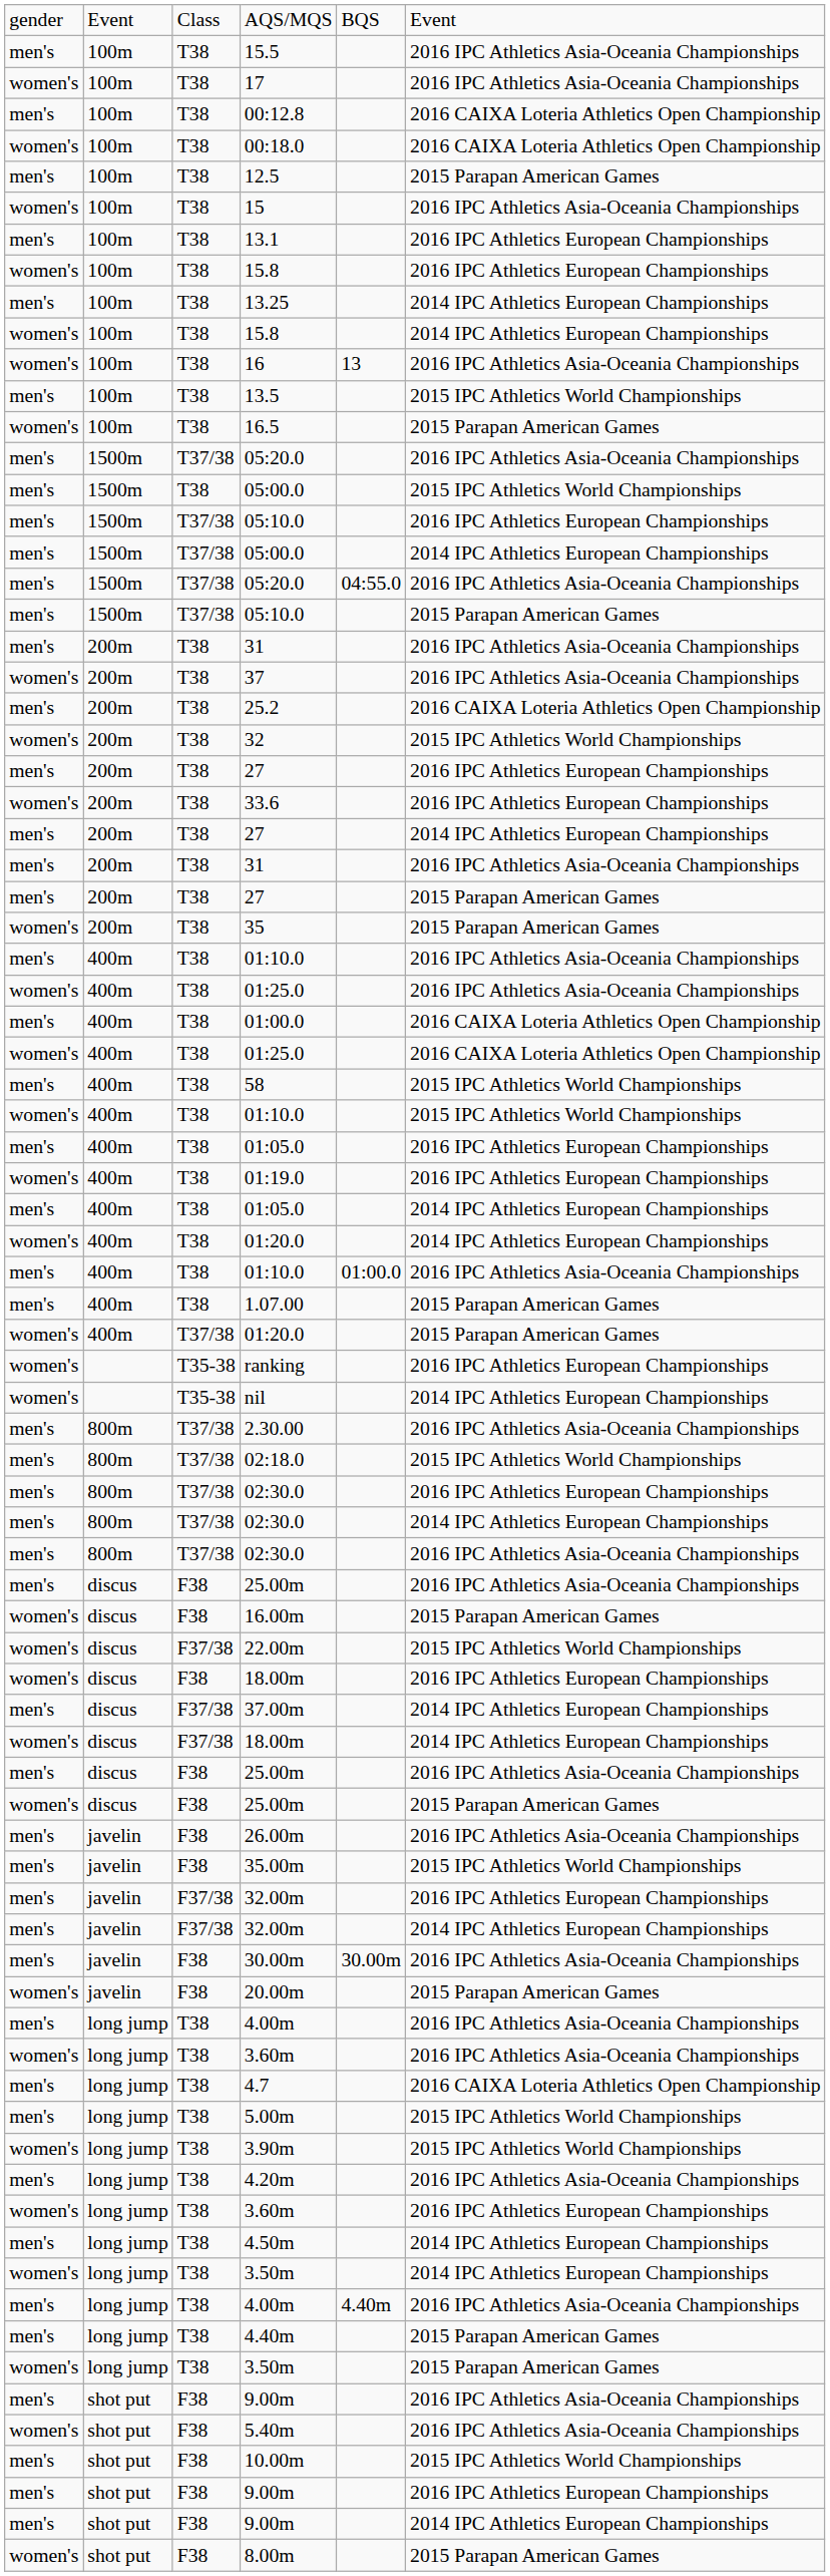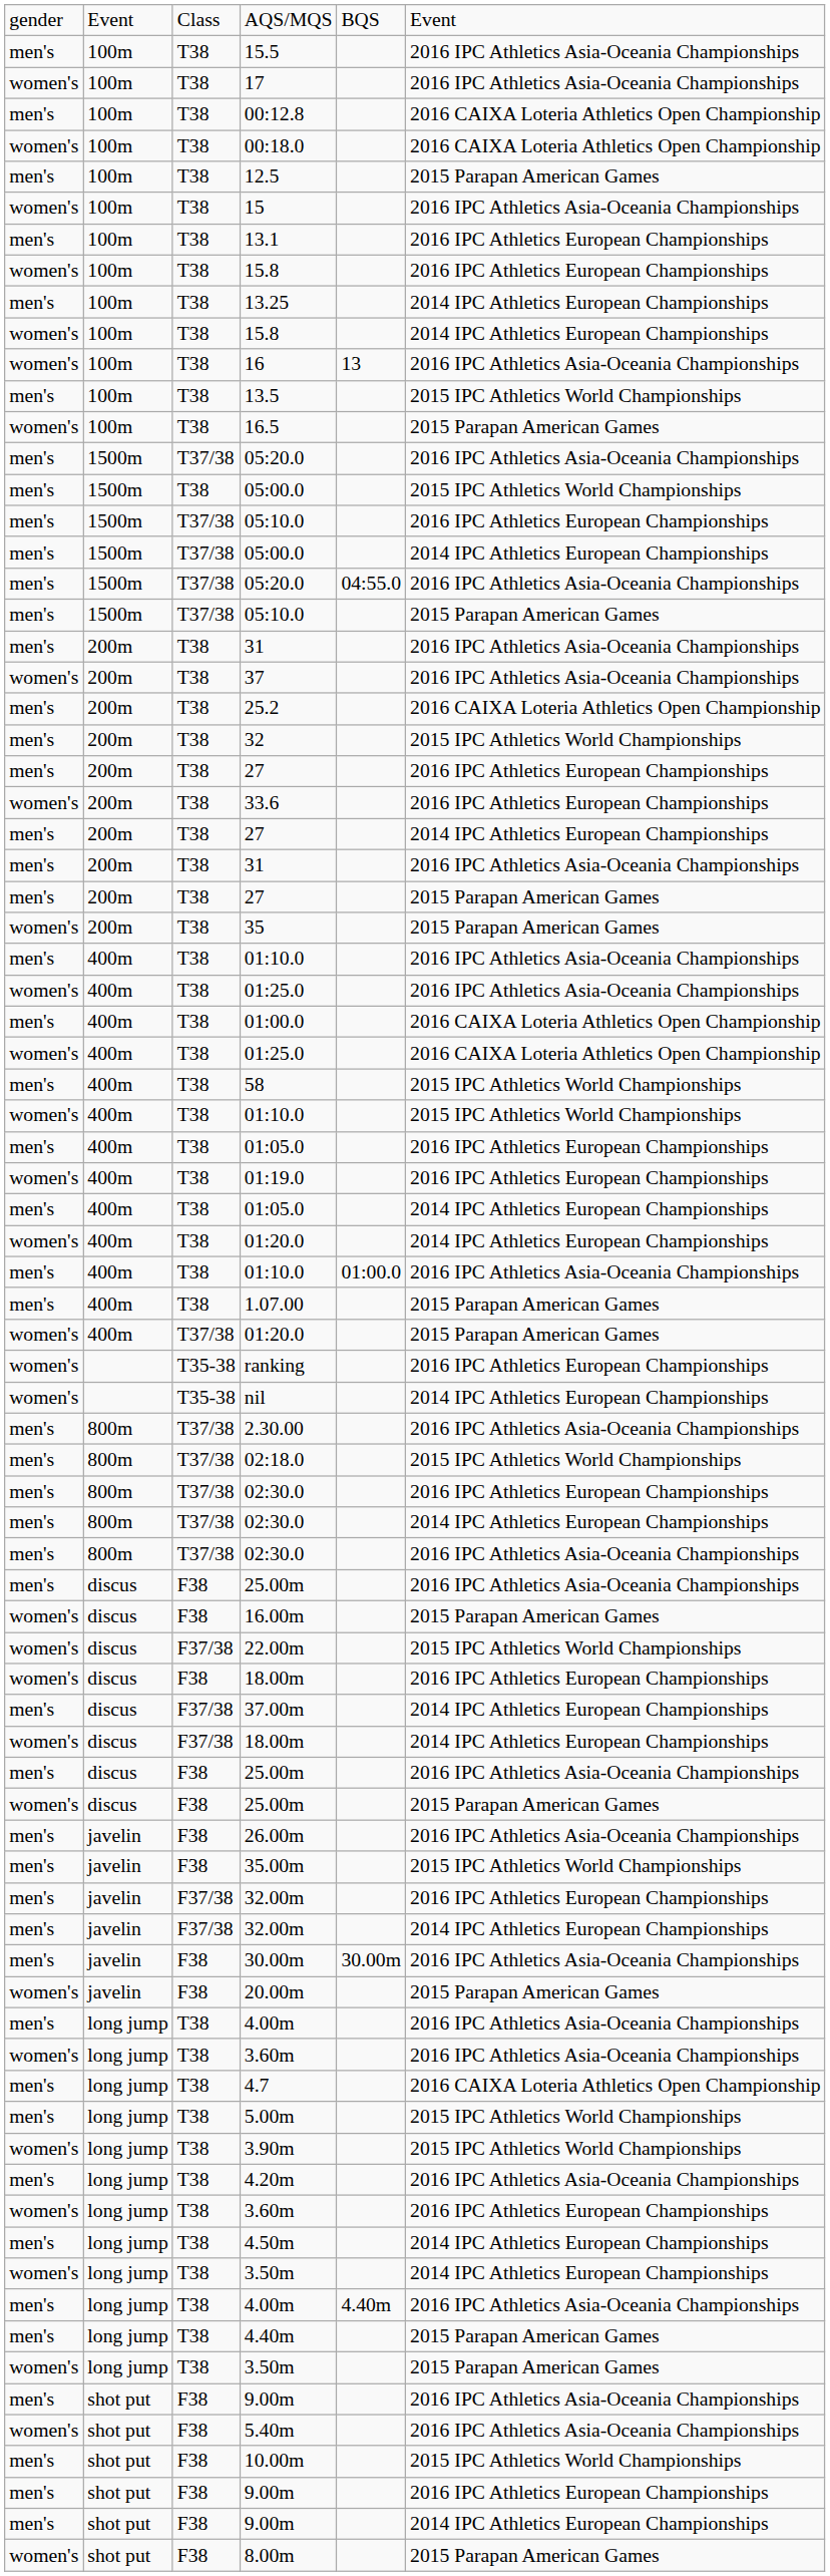 <table class="wikitable">
 <tr>
 <td>gender</td>
 <td>Event</td>
 <td>Class</td>
 <td>AQS/MQS</td>
 <td>BQS</td>
 <td>Event</td>
 </tr>
 <tr>
 <td>men's</td>
 <td>100m</td>
 <td>T38</td>
 <td>15.5</td>
 <td></td>
 <td>2016 IPC Athletics Asia-Oceania Championships</td>
 </tr>
 <tr>
 <td>women's</td>
 <td>100m</td>
 <td>T38</td>
 <td>17</td>
 <td></td>
 <td>2016 IPC Athletics Asia-Oceania Championships</td>
 </tr>
 <tr>
 <td>men's</td>
 <td>100m</td>
 <td>T38</td>
 <td>00:12.8</td>
 <td></td>
 <td>2016 CAIXA Loteria Athletics Open Championship</td>
 </tr>
 <tr>
 <td>women's</td>
 <td>100m</td>
 <td>T38</td>
 <td>00:18.0</td>
 <td></td>
 <td>2016 CAIXA Loteria Athletics Open Championship</td>
 </tr>
 <tr>
 <td>men's</td>
 <td>100m</td>
 <td>T38</td>
 <td>12.5</td>
 <td></td>
 <td>2015 Parapan American Games</td>
 </tr>
 <tr>
 <td>women's</td>
 <td>100m</td>
 <td>T38</td>
 <td>15</td>
 <td></td>
 <td>2016 IPC Athletics Asia-Oceania Championships</td>
 </tr>
 <tr>
 <td>men's</td>
 <td>100m</td>
 <td>T38</td>
 <td>13.1</td>
 <td></td>
 <td>2016 IPC Athletics European Championships</td>
 </tr>
 <tr>
 <td>women's</td>
 <td>100m</td>
 <td>T38</td>
 <td>15.8</td>
 <td></td>
 <td>2016 IPC Athletics European Championships</td>
 </tr>
 <tr>
 <td>men's</td>
 <td>100m</td>
 <td>T38</td>
 <td>13.25</td>
 <td></td>
 <td>2014 IPC Athletics European Championships</td>
 </tr>
 <tr>
 <td>women's</td>
 <td>100m</td>
 <td>T38</td>
 <td>15.8</td>
 <td></td>
 <td>2014 IPC Athletics European Championships</td>
 </tr>
 <tr>
 <td>women's</td>
 <td>100m</td>
 <td>T38</td>
 <td>16</td>
 <td>13</td>
 <td>2016 IPC Athletics Asia-Oceania Championships</td>
 </tr>
 <tr>
 <td>men's</td>
 <td>100m</td>
 <td>T38</td>
 <td>13.5</td>
 <td></td>
 <td>2015 IPC Athletics World Championships</td>
 </tr>
 <tr>
 <td>women's</td>
 <td>100m</td>
 <td>T38</td>
 <td>16.5</td>
 <td></td>
 <td>2015 Parapan American Games</td>
 </tr>
 <tr>
 <td>men's</td>
 <td>1500m</td>
 <td>T37/38</td>
 <td>05:20.0</td>
 <td></td>
 <td>2016 IPC Athletics Asia-Oceania Championships</td>
 </tr>
 <tr>
 <td>men's</td>
 <td>1500m</td>
 <td>T38</td>
 <td>05:00.0</td>
 <td></td>
 <td>2015 IPC Athletics World Championships</td>
 </tr>
 <tr>
 <td>men's</td>
 <td>1500m</td>
 <td>T37/38</td>
 <td>05:10.0</td>
 <td></td>
 <td>2016 IPC Athletics European Championships</td>
 </tr>
 <tr>
 <td>men's</td>
 <td>1500m</td>
 <td>T37/38</td>
 <td>05:00.0</td>
 <td></td>
 <td>2014 IPC Athletics European Championships</td>
 </tr>
 <tr>
 <td>men's</td>
 <td>1500m</td>
 <td>T37/38</td>
 <td>05:20.0</td>
 <td>04:55.0</td>
 <td>2016 IPC Athletics Asia-Oceania Championships</td>
 </tr>
 <tr>
 <td>men's</td>
 <td>1500m</td>
 <td>T37/38</td>
 <td>05:10.0</td>
 <td></td>
 <td>2015 Parapan American Games</td>
 </tr>
 <tr>
 <td>men's</td>
 <td>200m</td>
 <td>T38</td>
 <td>31</td>
 <td></td>
 <td>2016 IPC Athletics Asia-Oceania Championships</td>
 </tr>
 <tr>
 <td>women's</td>
 <td>200m</td>
 <td>T38</td>
 <td>37</td>
 <td></td>
 <td>2016 IPC Athletics Asia-Oceania Championships</td>
 </tr>
 <tr>
 <td>men's</td>
 <td>200m</td>
 <td>T38</td>
 <td>25.2</td>
 <td></td>
 <td>2016 CAIXA Loteria Athletics Open Championship</td>
 </tr>
 <tr>
-<td>women's</td>
+<td>men's</td>
 <td>200m</td>
 <td>T38</td>
 <td>32</td>
 <td></td>
 <td>2015 IPC Athletics World Championships</td>
 </tr>
 <tr>
 <td>men's</td>
 <td>200m</td>
 <td>T38</td>
 <td>27</td>
 <td></td>
 <td>2016 IPC Athletics European Championships</td>
 </tr>
 <tr>
 <td>women's</td>
 <td>200m</td>
 <td>T38</td>
 <td>33.6</td>
 <td></td>
 <td>2016 IPC Athletics European Championships</td>
 </tr>
 <tr>
 <td>men's</td>
 <td>200m</td>
 <td>T38</td>
 <td>27</td>
 <td></td>
 <td>2014 IPC Athletics European Championships</td>
 </tr>
 <tr>
 <td>men's</td>
 <td>200m</td>
 <td>T38</td>
 <td>31</td>
 <td></td>
 <td>2016 IPC Athletics Asia-Oceania Championships</td>
 </tr>
 <tr>
 <td>men's</td>
 <td>200m</td>
 <td>T38</td>
 <td>27</td>
 <td></td>
 <td>2015 Parapan American Games</td>
 </tr>
 <tr>
 <td>women's</td>
 <td>200m</td>
 <td>T38</td>
 <td>35</td>
 <td></td>
 <td>2015 Parapan American Games</td>
 </tr>
 <tr>
 <td>men's</td>
 <td>400m</td>
 <td>T38</td>
 <td>01:10.0</td>
 <td></td>
 <td>2016 IPC Athletics Asia-Oceania Championships</td>
 </tr>
 <tr>
 <td>women's</td>
 <td>400m</td>
 <td>T38</td>
 <td>01:25.0</td>
 <td></td>
 <td>2016 IPC Athletics Asia-Oceania Championships</td>
 </tr>
 <tr>
 <td>men's</td>
 <td>400m</td>
 <td>T38</td>
 <td>01:00.0</td>
 <td></td>
 <td>2016 CAIXA Loteria Athletics Open Championship</td>
 </tr>
 <tr>
 <td>women's</td>
 <td>400m</td>
 <td>T38</td>
 <td>01:25.0</td>
 <td></td>
 <td>2016 CAIXA Loteria Athletics Open Championship</td>
 </tr>
 <tr>
 <td>men's</td>
 <td>400m</td>
 <td>T38</td>
 <td>58</td>
 <td></td>
 <td>2015 IPC Athletics World Championships</td>
 </tr>
 <tr>
 <td>women's</td>
 <td>400m</td>
 <td>T38</td>
 <td>01:10.0</td>
 <td></td>
 <td>2015 IPC Athletics World Championships</td>
 </tr>
 <tr>
 <td>men's</td>
 <td>400m</td>
 <td>T38</td>
 <td>01:05.0</td>
 <td></td>
 <td>2016 IPC Athletics European Championships</td>
 </tr>
 <tr>
 <td>women's</td>
 <td>400m</td>
 <td>T38</td>
 <td>01:19.0</td>
 <td></td>
 <td>2016 IPC Athletics European Championships</td>
 </tr>
 <tr>
 <td>men's</td>
 <td>400m</td>
 <td>T38</td>
 <td>01:05.0</td>
 <td></td>
 <td>2014 IPC Athletics European Championships</td>
 </tr>
 <tr>
 <td>women's</td>
 <td>400m</td>
 <td>T38</td>
 <td>01:20.0</td>
 <td></td>
 <td>2014 IPC Athletics European Championships</td>
 </tr>
 <tr>
 <td>men's</td>
 <td>400m</td>
 <td>T38</td>
 <td>01:10.0</td>
 <td>01:00.0</td>
 <td>2016 IPC Athletics Asia-Oceania Championships</td>
 </tr>
 <tr>
 <td>men's</td>
 <td>400m</td>
 <td>T38</td>
 <td>1.07.00</td>
 <td></td>
 <td>2015 Parapan American Games</td>
 </tr>
 <tr>
 <td>women's</td>
 <td>400m</td>
 <td>T37/38</td>
 <td>01:20.0</td>
 <td></td>
 <td>2015 Parapan American Games</td>
 </tr>
 <tr>
 <td>women's</td>
 <td></td>
 <td>T35-38</td>
 <td>ranking</td>
 <td></td>
 <td>2016 IPC Athletics European Championships</td>
 </tr>
 <tr>
 <td>women's</td>
 <td></td>
 <td>T35-38</td>
 <td>nil</td>
 <td></td>
 <td>2014 IPC Athletics European Championships</td>
 </tr>
 <tr>
 <td>men's</td>
 <td>800m</td>
 <td>T37/38</td>
 <td>2.30.00</td>
 <td></td>
 <td>2016 IPC Athletics Asia-Oceania Championships</td>
 </tr>
 <tr>
 <td>men's</td>
 <td>800m</td>
 <td>T37/38</td>
 <td>02:18.0</td>
 <td></td>
 <td>2015 IPC Athletics World Championships</td>
 </tr>
 <tr>
 <td>men's</td>
 <td>800m</td>
 <td>T37/38</td>
 <td>02:30.0</td>
 <td></td>
 <td>2016 IPC Athletics European Championships</td>
 </tr>
 <tr>
 <td>men's</td>
 <td>800m</td>
 <td>T37/38</td>
 <td>02:30.0</td>
 <td></td>
 <td>2014 IPC Athletics European Championships</td>
 </tr>
 <tr>
 <td>men's</td>
 <td>800m</td>
 <td>T37/38</td>
 <td>02:30.0</td>
 <td></td>
 <td>2016 IPC Athletics Asia-Oceania Championships</td>
 </tr>
 <tr>
 <td>men's</td>
 <td>discus</td>
 <td>F38</td>
 <td>25.00m</td>
 <td></td>
 <td>2016 IPC Athletics Asia-Oceania Championships</td>
 </tr>
 <tr>
 <td>women's</td>
 <td>discus</td>
 <td>F38</td>
 <td>16.00m</td>
 <td></td>
 <td>2015 Parapan American Games</td>
 </tr>
 <tr>
 <td>women's</td>
 <td>discus</td>
 <td>F37/38</td>
 <td>22.00m</td>
 <td></td>
 <td>2015 IPC Athletics World Championships</td>
 </tr>
 <tr>
 <td>women's</td>
 <td>discus</td>
 <td>F38</td>
 <td>18.00m</td>
 <td></td>
 <td>2016 IPC Athletics European Championships</td>
 </tr>
 <tr>
 <td>men's</td>
 <td>discus</td>
 <td>F37/38</td>
 <td>37.00m</td>
 <td></td>
 <td>2014 IPC Athletics European Championships</td>
 </tr>
 <tr>
 <td>women's</td>
 <td>discus</td>
 <td>F37/38</td>
 <td>18.00m</td>
 <td></td>
 <td>2014 IPC Athletics European Championships</td>
 </tr>
 <tr>
 <td>men's</td>
 <td>discus</td>
 <td>F38</td>
 <td>25.00m</td>
 <td></td>
 <td>2016 IPC Athletics Asia-Oceania Championships</td>
 </tr>
 <tr>
 <td>women's</td>
 <td>discus</td>
 <td>F38</td>
 <td>25.00m</td>
 <td></td>
 <td>2015 Parapan American Games</td>
 </tr>
 <tr>
 <td>men's</td>
 <td>javelin</td>
 <td>F38</td>
 <td>26.00m</td>
 <td></td>
 <td>2016 IPC Athletics Asia-Oceania Championships</td>
 </tr>
 <tr>
 <td>men's</td>
 <td>javelin</td>
 <td>F38</td>
 <td>35.00m</td>
 <td></td>
 <td>2015 IPC Athletics World Championships</td>
 </tr>
 <tr>
 <td>men's</td>
 <td>javelin</td>
 <td>F37/38</td>
 <td>32.00m</td>
 <td></td>
 <td>2016 IPC Athletics European Championships</td>
 </tr>
 <tr>
 <td>men's</td>
 <td>javelin</td>
 <td>F37/38</td>
 <td>32.00m</td>
 <td></td>
 <td>2014 IPC Athletics European Championships</td>
 </tr>
 <tr>
 <td>men's</td>
 <td>javelin</td>
 <td>F38</td>
 <td>30.00m</td>
 <td>30.00m</td>
 <td>2016 IPC Athletics Asia-Oceania Championships</td>
 </tr>
 <tr>
 <td>women's</td>
 <td>javelin</td>
 <td>F38</td>
 <td>20.00m</td>
 <td></td>
 <td>2015 Parapan American Games</td>
 </tr>
 <tr>
 <td>men's</td>
 <td>long jump</td>
 <td>T38</td>
 <td>4.00m</td>
 <td></td>
 <td>2016 IPC Athletics Asia-Oceania Championships</td>
 </tr>
 <tr>
 <td>women's</td>
 <td>long jump</td>
 <td>T38</td>
 <td>3.60m</td>
 <td></td>
 <td>2016 IPC Athletics Asia-Oceania Championships</td>
 </tr>
 <tr>
 <td>men's</td>
 <td>long jump</td>
 <td>T38</td>
 <td>4.7</td>
 <td></td>
 <td>2016 CAIXA Loteria Athletics Open Championship</td>
 </tr>
 <tr>
 <td>men's</td>
 <td>long jump</td>
 <td>T38</td>
 <td>5.00m</td>
 <td></td>
 <td>2015 IPC Athletics World Championships</td>
 </tr>
 <tr>
 <td>women's</td>
 <td>long jump</td>
 <td>T38</td>
 <td>3.90m</td>
 <td></td>
 <td>2015 IPC Athletics World Championships</td>
 </tr>
 <tr>
 <td>men's</td>
 <td>long jump</td>
 <td>T38</td>
 <td>4.20m</td>
 <td></td>
 <td>2016 IPC Athletics Asia-Oceania Championships</td>
 </tr>
 <tr>
 <td>women's</td>
 <td>long jump</td>
 <td>T38</td>
 <td>3.60m</td>
 <td></td>
 <td>2016 IPC Athletics European Championships</td>
 </tr>
 <tr>
 <td>men's</td>
 <td>long jump</td>
 <td>T38</td>
 <td>4.50m</td>
 <td></td>
 <td>2014 IPC Athletics European Championships</td>
 </tr>
 <tr>
 <td>women's</td>
 <td>long jump</td>
 <td>T38</td>
 <td>3.50m</td>
 <td></td>
 <td>2014 IPC Athletics European Championships</td>
 </tr>
 <tr>
 <td>men's</td>
 <td>long jump</td>
 <td>T38</td>
 <td>4.00m</td>
 <td>4.40m</td>
 <td>2016 IPC Athletics Asia-Oceania Championships</td>
 </tr>
 <tr>
 <td>men's</td>
 <td>long jump</td>
 <td>T38</td>
 <td>4.40m</td>
 <td></td>
 <td>2015 Parapan American Games</td>
 </tr>
 <tr>
 <td>women's</td>
 <td>long jump</td>
 <td>T38</td>
 <td>3.50m</td>
 <td></td>
 <td>2015 Parapan American Games</td>
 </tr>
 <tr>
 <td>men's</td>
 <td>shot put</td>
 <td>F38</td>
 <td>9.00m</td>
 <td></td>
 <td>2016 IPC Athletics Asia-Oceania Championships</td>
 </tr>
 <tr>
 <td>women's</td>
 <td>shot put</td>
 <td>F38</td>
 <td>5.40m</td>
 <td></td>
 <td>2016 IPC Athletics Asia-Oceania Championships</td>
 </tr>
 <tr>
 <td>men's</td>
 <td>shot put</td>
 <td>F38</td>
 <td>10.00m</td>
 <td></td>
 <td>2015 IPC Athletics World Championships</td>
 </tr>
 <tr>
 <td>men's</td>
 <td>shot put</td>
 <td>F38</td>
 <td>9.00m</td>
 <td></td>
 <td>2016 IPC Athletics European Championships</td>
 </tr>
 <tr>
 <td>men's</td>
 <td>shot put</td>
 <td>F38</td>
 <td>9.00m</td>
 <td></td>
 <td>2014 IPC Athletics European Championships</td>
 </tr>
 <tr>
 <td>women's</td>
 <td>shot put</td>
 <td>F38</td>
 <td>8.00m</td>
 <td></td>
 <td>2015 Parapan American Games</td>
 </tr>
 </table>
